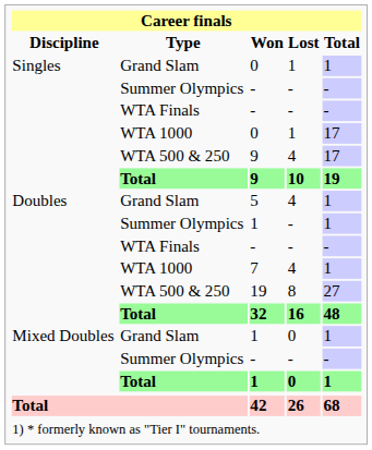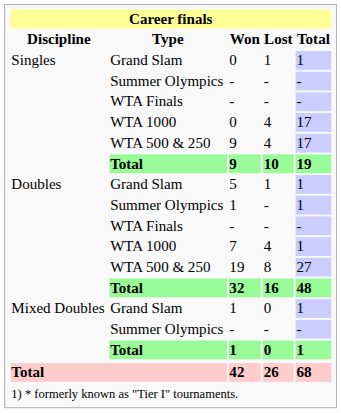 <table class="infobox vcard vevent nowrap" width=40%>
 <tr bgcolor=FFFF96>
 <th colspan=6>Career finals</th>
 </tr>
 <tr>
 <th>Discipline</th>
 <th>Type</th>
 <th>Won</th>
 <th>Lost</th>
 <th>Total</th>
 </tr>
 <tr>
 <td rowspan=6>Singles</td>
 <td>Grand Slam</td>
 <td>0</td>
 <td>1</td>
 <td bgcolor=CCCCFF>1</td>
 </tr>
 <tr>
 <td>Summer Olympics</td>
 <td>-</td>
 <td>-</td>
 <td bgcolor=CCCCFF>-</td>
 </tr>
 <tr>
 <td>WTA Finals</td>
 <td>-</td>
 <td>-</td>
 <td bgcolor=CCCCFF>-</td>
 </tr>
 <tr>
 <td>WTA 1000</td>
 <td>0</td>
-<td>1</td>
+<td>4</td>
 <td bgcolor=CCCCFF>17</td>
 </tr>
 <tr>
 <td>WTA 500 & 250</td>
 <td>9</td>
 <td>4</td>
 <td bgcolor=CCCCFF>17</td>
 </tr>
 <tr bgcolor=98FB98>
 <td><strong>Total</strong></td>
 <td><strong>9</strong></td>
 <td><strong>10</strong></td>
 <td><strong>19</strong></td>
 </tr>
 <tr>
 <td rowspan=6>Doubles</td>
 <td>Grand Slam</td>
 <td>5</td>
-<td>4</td>
+<td>1</td>
 <td bgcolor=CCCCFF>1</td>
 </tr>
 <tr>
 <td>Summer Olympics</td>
 <td>1</td>
 <td>-</td>
 <td bgcolor=CCCCFF>1</td>
 </tr>
 <tr>
 <td>WTA Finals</td>
 <td>-</td>
 <td>-</td>
 <td bgcolor=CCCCFF>-</td>
 </tr>
 <tr>
 <td>WTA 1000</td>
 <td>7</td>
 <td>4</td>
 <td bgcolor=CCCCFF>1</td>
 </tr>
 <tr>
 <td>WTA 500 & 250</td>
 <td>19</td>
 <td>8</td>
 <td bgcolor=CCCCFF>27</td>
 </tr>
 <tr bgcolor=98FB98>
 <td><strong>Total</strong></td>
 <td><strong>32</strong></td>
 <td><strong>16</strong></td>
 <td><strong>48</strong></td>
 </tr>
 <tr>
 <td rowspan=3>Mixed Doubles</td>
 <td>Grand Slam</td>
 <td>1</td>
 <td>0</td>
 <td bgcolor=CCCCFF>1</td>
 </tr>
 <tr>
 <td>Summer Olympics</td>
 <td>-</td>
 <td>-</td>
 <td bgcolor=CCCCFF>-</td>
 </tr>
 <tr bgcolor=98FB98>
 <td><strong>Total</strong></td>
 <td><strong>1</strong></td>
 <td><strong>0</strong></td>
 <td><strong>1</strong></td>
 </tr>
 <tr>
 </tr>
 <tr bgcolor=FFCCCC>
 <td colspan=2><strong>Total</strong></td>
 <td><strong>42</strong></td>
 <td><strong>26</strong></td>
 <td><strong>68</strong></td>
 </tr>
 <tr>
 <td colspan=6><small>1) * formerly known as "Tier I" tournaments.</small></td>
 </tr>
 </table>
